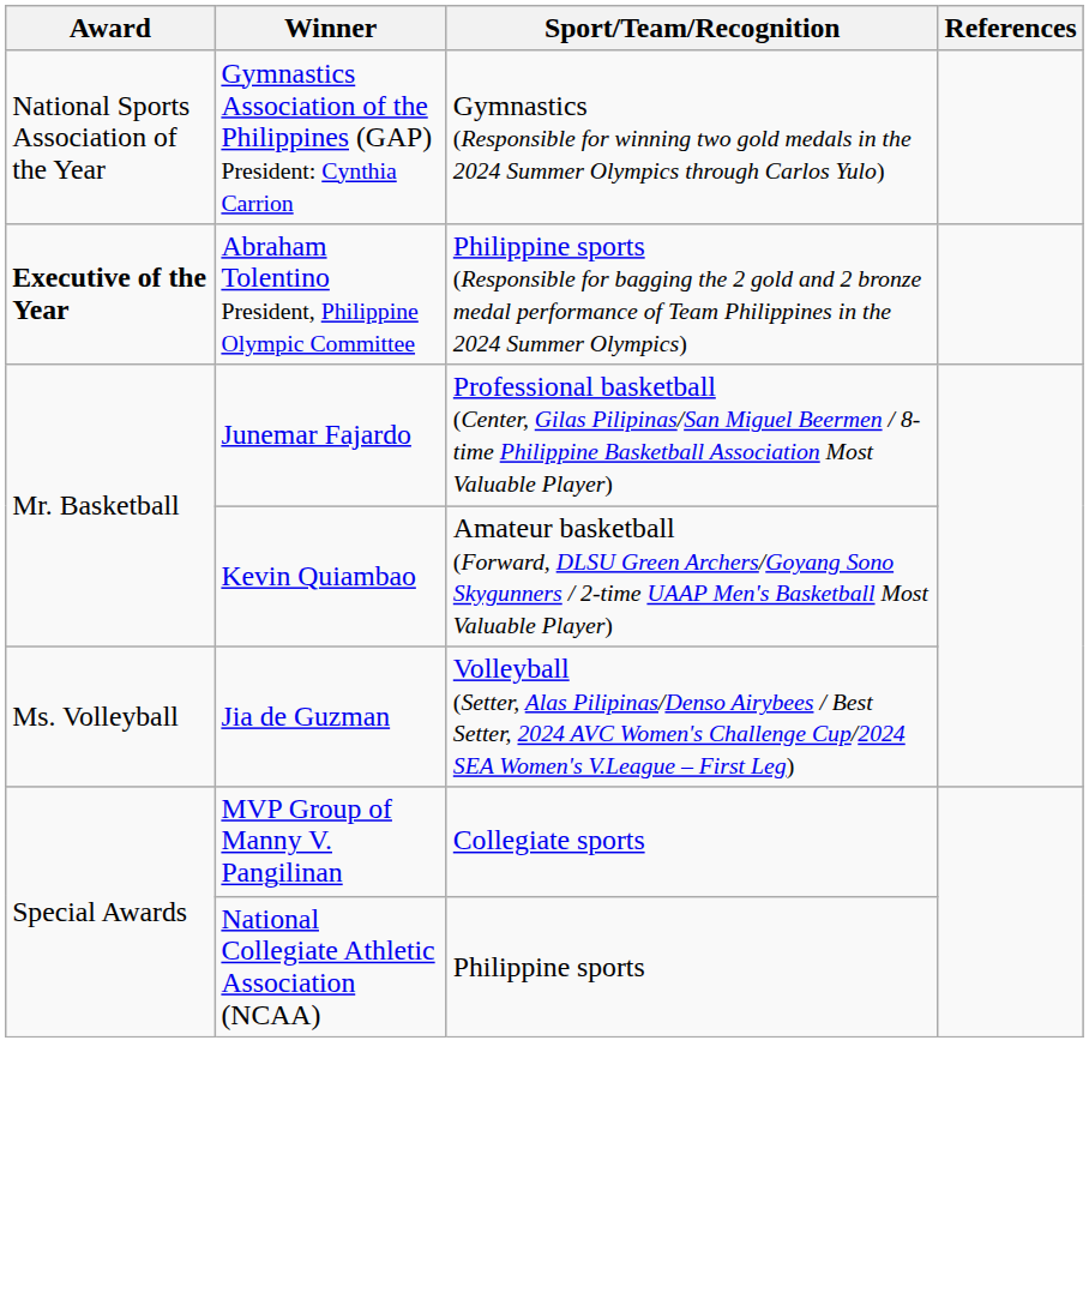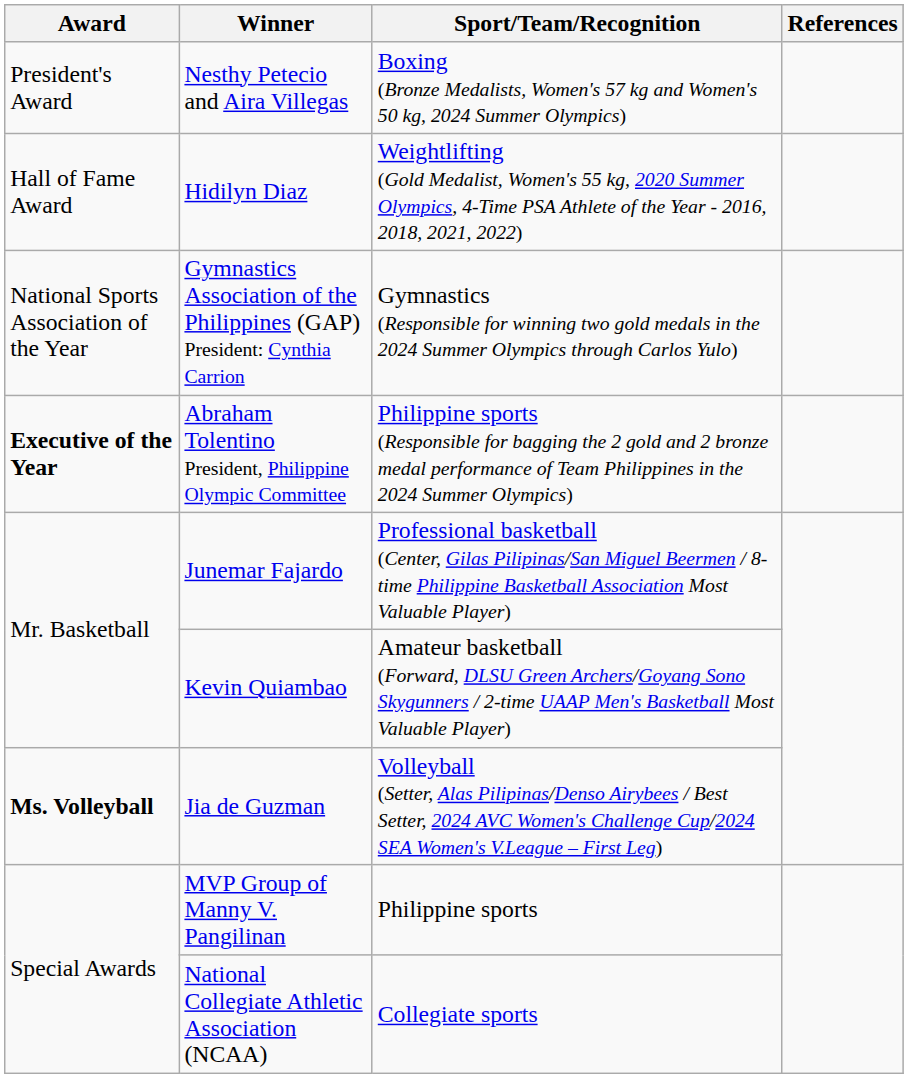 <table class="wikitable">
 <tr>
 <th>Award</th>
 <th>Winner</th>
 <th>Sport/Team/Recognition</th>
 <th>References</th>
+</tr>
+<tr>
+<td>President's Award</td>
+<td><a href='#'>Nesthy Petecio</a> and <a href='#'>Aira Villegas</a></td>
+<td><a href='#'>Boxing</a> <br> <small>(<em>Bronze Medalists, Women's 57 kg and Women's 50 kg, 2024 Summer Olympics</em>)</small></td>
+<td></td>
+</tr>
+<tr>
+<td>Hall of Fame Award</td>
+<td><a href='#'>Hidilyn Diaz</a></td>
+<td><a href='#'>Weightlifting</a> <br> <small>(<em>Gold Medalist, Women's 55 kg, <a href='#'>2020 Summer Olympics</a>, 4-Time PSA Athlete of the Year - 2016, 2018, 2021, 2022</em>)</small></td>
+<td></td>
 </tr>
 <tr>
 <td>National Sports Association of the Year</td>
 <td><a href='#'>Gymnastics Association of the Philippines</a> (GAP) <br> <small>President: <a href='#'>Cynthia Carrion</a></small></td>
 <td>Gymnastics<br> <small>(<em>Responsible for winning two gold medals in the 2024 Summer Olympics through Carlos Yulo</em>)</small></td>
 <td></td>
 </tr>
 <tr>
 <td><strong>Executive of the Year</strong></td>
 <td><a href='#'>Abraham Tolentino</a> <br> <small>President, <a href='#'>Philippine Olympic Committee</a></small></td>
 <td><a href='#'>Philippine sports</a><br> <small>(<em>Responsible for bagging the 2 gold and 2 bronze medal performance of Team Philippines in the 2024 Summer Olympics</em>)</small></td>
 <td></td>
 </tr>
 <tr>
 <td rowspan=2>Mr. Basketball</td>
 <td><a href='#'>Junemar Fajardo</a></td>
 <td><a href='#'>Professional basketball</a><br> <small>(<em>Center, <a href='#'>Gilas Pilipinas</a>/<a href='#'>San Miguel Beermen</a> / 8-time <a href='#'>Philippine Basketball Association</a> Most Valuable Player</em>)</small></td>
 <td rowspan=3></td>
 </tr>
 <tr>
 <td><a href='#'>Kevin Quiambao</a></td>
 <td>Amateur basketball<br> <small>(<em>Forward, <a href='#'>DLSU Green Archers</a>/<a href='#'>Goyang Sono Skygunners</a> / 2-time <a href='#'>UAAP Men's Basketball</a> Most Valuable Player</em>)</small></td>
 </tr>
 <tr>
-<td>Ms. Volleyball</td>
+<td><strong>Ms. Volleyball</strong></td>
 <td><a href='#'>Jia de Guzman</a></td>
 <td><a href='#'>Volleyball</a><br> <small>(<em>Setter, <a href='#'>Alas Pilipinas</a>/<a href='#'>Denso Airybees</a> / Best Setter, <a href='#'>2024 AVC Women's Challenge Cup</a>/<a href='#'>2024 SEA Women's V.League – First Leg</a></em>)</small></td>
 </tr>
 <tr>
 <td rowspan=2>Special Awards</td>
 <td><a href='#'>MVP Group of Manny V. Pangilinan</a></td>
-<td><a href='#'>Collegiate sports</a> <br> </td>
+<td>Philippine sports <br> </td>
 <td rowspan=2></td>
 </tr>
 <tr>
 <td><a href='#'>National Collegiate Athletic Association</a> (NCAA)</td>
-<td>Philippine sports <br> </td>
+<td><a href='#'>Collegiate sports</a> <br> </td>
 </tr>
 </table>
